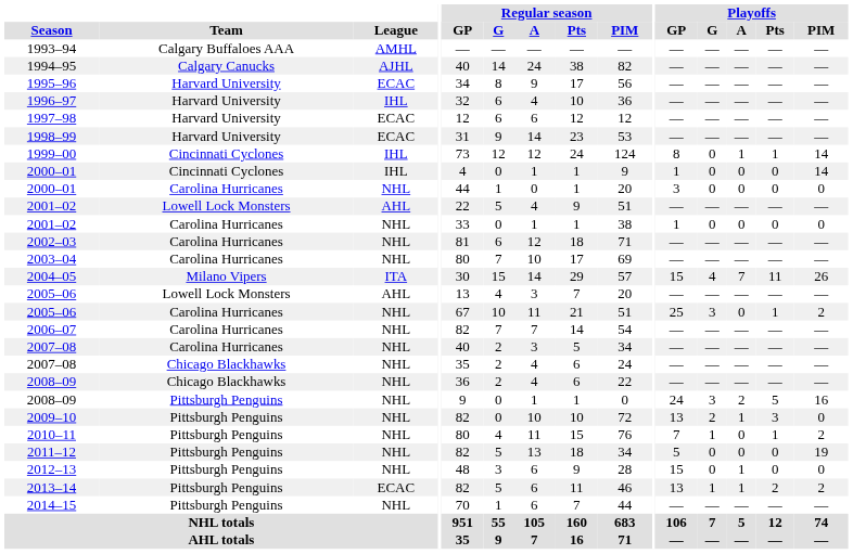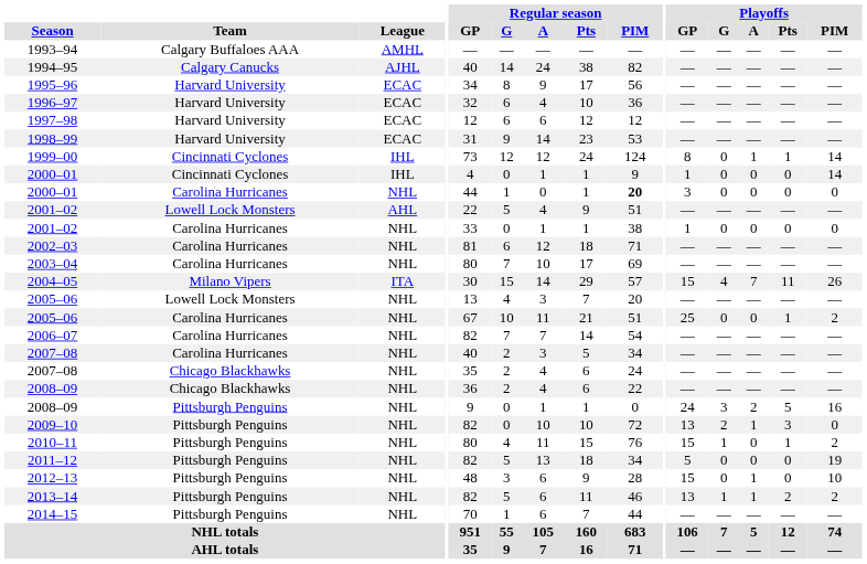 <table border="0" cellpadding="1" cellspacing="0" style="text-align:center; width:60em">
 <tr bgcolor="#e0e0e0">
 <th colspan="3" bgcolor="#ffffff"></th>
 <th rowspan="101" bgcolor="#ffffff"></th>
 <th colspan="5"><a href='#'>Regular season</a></th>
 <th rowspan="101" bgcolor="#ffffff"></th>
 <th colspan="5"><a href='#'>Playoffs</a></th>
 </tr>
 <tr bgcolor="#e0e0e0">
 <th><a href='#'>Season</a></th>
 <th>Team</th>
 <th>League</th>
 <th>GP</th>
 <th><a href='#'>G</a></th>
 <th><a href='#'>A</a></th>
 <th><a href='#'>Pts</a></th>
 <th><a href='#'>PIM</a></th>
 <th>GP</th>
 <th>G</th>
 <th>A</th>
 <th>Pts</th>
 <th>PIM</th>
 </tr>
 <tr>
 <td>1993–94</td>
 <td>Calgary Buffaloes AAA</td>
 <td><a href='#'>AMHL</a></td>
 <td>—</td>
 <td>—</td>
 <td>—</td>
 <td>—</td>
 <td>—</td>
 <td>—</td>
 <td>—</td>
 <td>—</td>
 <td>—</td>
 <td>—</td>
 </tr>
 <tr bgcolor="#f0f0f0">
 <td>1994–95</td>
 <td><a href='#'>Calgary Canucks</a></td>
 <td><a href='#'>AJHL</a></td>
 <td>40</td>
 <td>14</td>
 <td>24</td>
 <td>38</td>
 <td>82</td>
 <td>—</td>
 <td>—</td>
 <td>—</td>
 <td>—</td>
 <td>—</td>
 </tr>
 <tr>
 <td><a href='#'>1995–96</a></td>
 <td><a href='#'>Harvard University</a></td>
 <td><a href='#'>ECAC</a></td>
 <td>34</td>
 <td>8</td>
 <td>9</td>
 <td>17</td>
 <td>56</td>
 <td>—</td>
 <td>—</td>
 <td>—</td>
 <td>—</td>
 <td>—</td>
 </tr>
 <tr bgcolor="#f0f0f0">
 <td><a href='#'>1996–97</a></td>
 <td>Harvard University</td>
-<td><a href='#'>IHL</a></td>
+<td>ECAC</td>
 <td>32</td>
 <td>6</td>
 <td>4</td>
 <td>10</td>
 <td>36</td>
 <td>—</td>
 <td>—</td>
 <td>—</td>
 <td>—</td>
 <td>—</td>
 </tr>
 <tr>
 <td><a href='#'>1997–98</a></td>
 <td>Harvard University</td>
 <td>ECAC</td>
 <td>12</td>
 <td>6</td>
 <td>6</td>
 <td>12</td>
 <td>12</td>
 <td>—</td>
 <td>—</td>
 <td>—</td>
 <td>—</td>
 <td>—</td>
 </tr>
 <tr bgcolor="#f0f0f0">
 <td><a href='#'>1998–99</a></td>
 <td>Harvard University</td>
 <td>ECAC</td>
 <td>31</td>
 <td>9</td>
 <td>14</td>
 <td>23</td>
 <td>53</td>
 <td>—</td>
 <td>—</td>
 <td>—</td>
 <td>—</td>
 <td>—</td>
 </tr>
 <tr>
 <td><a href='#'>1999–00</a></td>
 <td><a href='#'>Cincinnati Cyclones</a></td>
 <td><a href='#'>IHL</a></td>
 <td>73</td>
 <td>12</td>
 <td>12</td>
 <td>24</td>
 <td>124</td>
 <td>8</td>
 <td>0</td>
 <td>1</td>
 <td>1</td>
 <td>14</td>
 </tr>
 <tr bgcolor="#f0f0f0">
 <td><a href='#'>2000–01</a></td>
 <td>Cincinnati Cyclones</td>
 <td>IHL</td>
 <td>4</td>
 <td>0</td>
 <td>1</td>
 <td>1</td>
 <td>9</td>
 <td>1</td>
 <td>0</td>
 <td>0</td>
 <td>0</td>
 <td>14</td>
 </tr>
 <tr>
 <td><a href='#'>2000–01</a></td>
 <td><a href='#'>Carolina Hurricanes</a></td>
 <td><a href='#'>NHL</a></td>
 <td>44</td>
 <td>1</td>
 <td>0</td>
 <td>1</td>
-<td>20</td>
+<td><strong>20</strong></td>
 <td>3</td>
 <td>0</td>
 <td>0</td>
 <td>0</td>
 <td>0</td>
 </tr>
 <tr bgcolor="#f0f0f0">
 <td><a href='#'>2001–02</a></td>
 <td><a href='#'>Lowell Lock Monsters</a></td>
 <td><a href='#'>AHL</a></td>
 <td>22</td>
 <td>5</td>
 <td>4</td>
 <td>9</td>
 <td>51</td>
 <td>—</td>
 <td>—</td>
 <td>—</td>
 <td>—</td>
 <td>—</td>
 </tr>
 <tr>
 <td><a href='#'>2001–02</a></td>
 <td>Carolina Hurricanes</td>
 <td>NHL</td>
 <td>33</td>
 <td>0</td>
 <td>1</td>
 <td>1</td>
 <td>38</td>
 <td>1</td>
 <td>0</td>
 <td>0</td>
 <td>0</td>
 <td>0</td>
 </tr>
 <tr bgcolor="#f0f0f0">
 <td><a href='#'>2002–03</a></td>
 <td>Carolina Hurricanes</td>
 <td>NHL</td>
 <td>81</td>
 <td>6</td>
 <td>12</td>
 <td>18</td>
 <td>71</td>
 <td>—</td>
 <td>—</td>
 <td>—</td>
 <td>—</td>
 <td>—</td>
 </tr>
 <tr>
 <td><a href='#'>2003–04</a></td>
 <td>Carolina Hurricanes</td>
 <td>NHL</td>
 <td>80</td>
 <td>7</td>
 <td>10</td>
 <td>17</td>
 <td>69</td>
 <td>—</td>
 <td>—</td>
 <td>—</td>
 <td>—</td>
 <td>—</td>
 </tr>
 <tr bgcolor="#f0f0f0">
 <td><a href='#'>2004–05</a></td>
 <td><a href='#'>Milano Vipers</a></td>
 <td><a href='#'>ITA</a></td>
 <td>30</td>
 <td>15</td>
 <td>14</td>
 <td>29</td>
 <td>57</td>
 <td>15</td>
 <td>4</td>
 <td>7</td>
 <td>11</td>
 <td>26</td>
 </tr>
 <tr>
 <td><a href='#'>2005–06</a></td>
 <td>Lowell Lock Monsters</td>
-<td>AHL</td>
+<td>NHL</td>
 <td>13</td>
 <td>4</td>
 <td>3</td>
 <td>7</td>
 <td>20</td>
 <td>—</td>
 <td>—</td>
 <td>—</td>
 <td>—</td>
 <td>—</td>
 </tr>
 <tr bgcolor="#f0f0f0">
 <td><a href='#'>2005–06</a></td>
 <td>Carolina Hurricanes</td>
 <td>NHL</td>
 <td>67</td>
 <td>10</td>
 <td>11</td>
 <td>21</td>
 <td>51</td>
 <td>25</td>
-<td>3</td>
+<td>0</td>
 <td>0</td>
 <td>1</td>
 <td>2</td>
 </tr>
 <tr>
 <td><a href='#'>2006–07</a></td>
 <td>Carolina Hurricanes</td>
 <td>NHL</td>
 <td>82</td>
 <td>7</td>
 <td>7</td>
 <td>14</td>
 <td>54</td>
 <td>—</td>
 <td>—</td>
 <td>—</td>
 <td>—</td>
 <td>—</td>
 </tr>
 <tr bgcolor="#f0f0f0">
 <td><a href='#'>2007–08</a></td>
 <td>Carolina Hurricanes</td>
 <td>NHL</td>
 <td>40</td>
 <td>2</td>
 <td>3</td>
 <td>5</td>
 <td>34</td>
 <td>—</td>
 <td>—</td>
 <td>—</td>
 <td>—</td>
 <td>—</td>
 </tr>
 <tr>
 <td>2007–08</td>
 <td><a href='#'>Chicago Blackhawks</a></td>
 <td>NHL</td>
 <td>35</td>
 <td>2</td>
 <td>4</td>
 <td>6</td>
 <td>24</td>
 <td>—</td>
 <td>—</td>
 <td>—</td>
 <td>—</td>
 <td>—</td>
 </tr>
 <tr bgcolor="#f0f0f0">
 <td><a href='#'>2008–09</a></td>
 <td>Chicago Blackhawks</td>
 <td>NHL</td>
 <td>36</td>
 <td>2</td>
 <td>4</td>
 <td>6</td>
 <td>22</td>
 <td>—</td>
 <td>—</td>
 <td>—</td>
 <td>—</td>
 <td>—</td>
 </tr>
 <tr>
 <td>2008–09</td>
 <td><a href='#'>Pittsburgh Penguins</a></td>
 <td>NHL</td>
 <td>9</td>
 <td>0</td>
 <td>1</td>
 <td>1</td>
 <td>0</td>
 <td>24</td>
 <td>3</td>
 <td>2</td>
 <td>5</td>
 <td>16</td>
 </tr>
 <tr bgcolor="#f0f0f0">
 <td><a href='#'>2009–10</a></td>
 <td>Pittsburgh Penguins</td>
 <td>NHL</td>
 <td>82</td>
 <td>0</td>
 <td>10</td>
 <td>10</td>
 <td>72</td>
 <td>13</td>
 <td>2</td>
 <td>1</td>
 <td>3</td>
 <td>0</td>
 </tr>
 <tr>
 <td><a href='#'>2010–11</a></td>
 <td>Pittsburgh Penguins</td>
 <td>NHL</td>
 <td>80</td>
 <td>4</td>
 <td>11</td>
 <td>15</td>
 <td>76</td>
-<td>7</td>
+<td>15</td>
 <td>1</td>
 <td>0</td>
 <td>1</td>
 <td>2</td>
 </tr>
 <tr bgcolor="#f0f0f0">
 <td><a href='#'>2011–12</a></td>
 <td>Pittsburgh Penguins</td>
 <td>NHL</td>
 <td>82</td>
 <td>5</td>
 <td>13</td>
 <td>18</td>
 <td>34</td>
 <td>5</td>
 <td>0</td>
 <td>0</td>
 <td>0</td>
 <td>19</td>
 </tr>
 <tr>
 <td><a href='#'>2012–13</a></td>
 <td>Pittsburgh Penguins</td>
 <td>NHL</td>
 <td>48</td>
 <td>3</td>
 <td>6</td>
 <td>9</td>
 <td>28</td>
 <td>15</td>
 <td>0</td>
 <td>1</td>
 <td>0</td>
-<td>0</td>
+<td>10</td>
 </tr>
 <tr bgcolor="#f0f0f0">
 <td><a href='#'>2013–14</a></td>
 <td>Pittsburgh Penguins</td>
-<td>ECAC</td>
+<td>NHL</td>
 <td>82</td>
 <td>5</td>
 <td>6</td>
 <td>11</td>
 <td>46</td>
 <td>13</td>
 <td>1</td>
 <td>1</td>
 <td>2</td>
 <td>2</td>
 </tr>
 <tr>
 <td><a href='#'>2014–15</a></td>
 <td>Pittsburgh Penguins</td>
 <td>NHL</td>
 <td>70</td>
 <td>1</td>
 <td>6</td>
 <td>7</td>
 <td>44</td>
 <td>—</td>
 <td>—</td>
 <td>—</td>
 <td>—</td>
 <td>—</td>
 </tr>
 <tr bgcolor="#e0e0e0">
 <th colspan="3">NHL totals</th>
 <th>951</th>
 <th>55</th>
 <th>105</th>
 <th>160</th>
 <th>683</th>
 <th>106</th>
 <th>7</th>
 <th>5</th>
 <th>12</th>
 <th>74</th>
 </tr>
 <tr bgcolor="#e0e0e0">
 <th colspan="3">AHL totals</th>
 <th>35</th>
 <th>9</th>
 <th>7</th>
 <th>16</th>
 <th>71</th>
 <th>—</th>
 <th>—</th>
 <th>—</th>
 <th>—</th>
 <th>—</th>
 </tr>
 </table>
